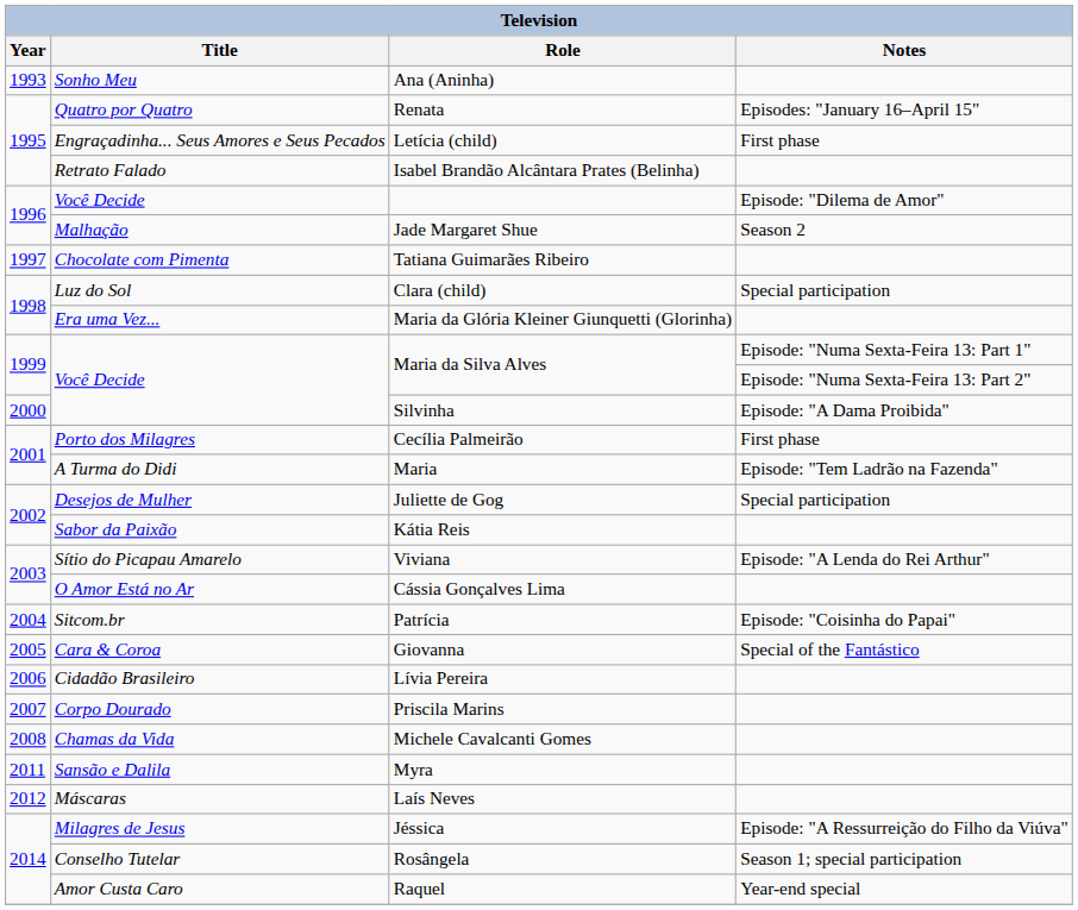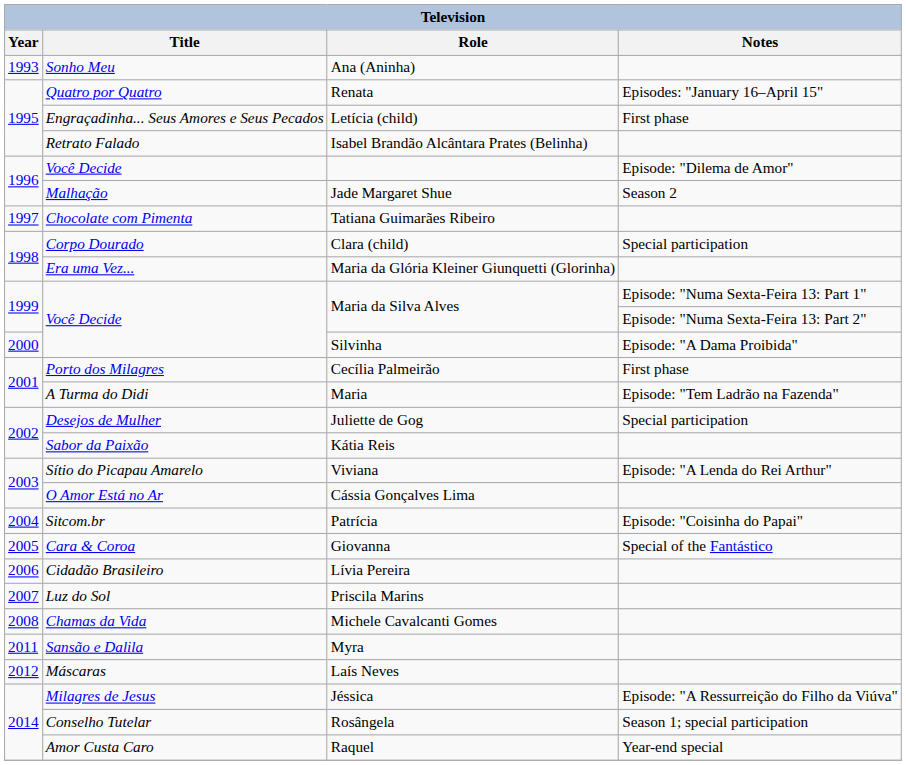 <table class="wikitable" style="font-size: 90%;">
 <tr>
 <th colspan="4" style="background: LightSteelBlue;">Television</th>
 </tr>
 <tr>
 <th>Year</th>
 <th>Title</th>
 <th>Role</th>
 <th>Notes</th>
 </tr>
 <tr>
 <td><a href='#'>1993</a></td>
 <td><em><a href='#'>Sonho Meu</a></em></td>
 <td>Ana (Aninha)</td>
 <td></td>
 </tr>
 <tr>
 <td rowspan="3"><a href='#'>1995</a></td>
 <td><em><a href='#'>Quatro por Quatro</a></em></td>
 <td>Renata</td>
 <td>Episodes: "January 16–April 15"</td>
 </tr>
 <tr>
 <td><em>Engraçadinha... Seus Amores e Seus Pecados</em></td>
 <td>Letícia (child)</td>
 <td>First phase</td>
 </tr>
 <tr>
 <td><em>Retrato Falado</em></td>
 <td>Isabel Brandão Alcântara Prates (Belinha)</td>
 <td></td>
 </tr>
 <tr>
 <td rowspan="2"><a href='#'>1996</a></td>
 <td><em><a href='#'>Você Decide</a></em></td>
 <td></td>
 <td>Episode: "Dilema de Amor"</td>
 </tr>
 <tr>
 <td><em><a href='#'>Malhação</a></em></td>
 <td>Jade Margaret Shue</td>
 <td>Season 2</td>
 </tr>
 <tr>
 <td><a href='#'>1997</a></td>
 <td><em><a href='#'>Chocolate com Pimenta</a></em></td>
 <td>Tatiana Guimarães Ribeiro</td>
 <td></td>
 </tr>
 <tr>
 <td rowspan="2"><a href='#'>1998</a></td>
-<td><em>Luz do Sol</em></td>
+<td><em><a href='#'>Corpo Dourado</a></em></td>
 <td>Clara (child)</td>
 <td>Special participation</td>
 </tr>
 <tr>
 <td><em><a href='#'>Era uma Vez...</a></em></td>
 <td>Maria da Glória Kleiner Giunquetti (Glorinha)</td>
 <td></td>
 </tr>
 <tr>
 <td rowspan="2"><a href='#'>1999</a></td>
 <td rowspan="3"><em><a href='#'>Você Decide</a></em></td>
 <td rowspan="2">Maria da Silva Alves</td>
 <td>Episode: "Numa Sexta-Feira 13: Part 1"</td>
 </tr>
 <tr>
 <td>Episode: "Numa Sexta-Feira 13: Part 2"</td>
 </tr>
 <tr>
 <td><a href='#'>2000</a></td>
 <td>Silvinha</td>
 <td>Episode: "A Dama Proibida"</td>
 </tr>
 <tr>
 <td rowspan="2"><a href='#'>2001</a></td>
 <td><em><a href='#'>Porto dos Milagres</a></em></td>
 <td>Cecília Palmeirão</td>
 <td>First phase</td>
 </tr>
 <tr>
 <td><em>A Turma do Didi</em></td>
 <td>Maria</td>
 <td>Episode: "Tem Ladrão na Fazenda"</td>
 </tr>
 <tr>
 <td rowspan="2"><a href='#'>2002</a></td>
 <td><em><a href='#'>Desejos de Mulher</a></em></td>
 <td>Juliette de Gog</td>
 <td>Special participation</td>
 </tr>
 <tr>
 <td><em><a href='#'>Sabor da Paixão</a></em></td>
 <td>Kátia Reis</td>
 <td></td>
 </tr>
 <tr>
 <td rowspan="2"><a href='#'>2003</a></td>
 <td><em>Sítio do Picapau Amarelo</em></td>
 <td>Viviana</td>
 <td>Episode: "A Lenda do Rei Arthur"</td>
 </tr>
 <tr>
 <td><em><a href='#'>O Amor Está no Ar</a></em></td>
 <td>Cássia Gonçalves Lima</td>
 <td></td>
 </tr>
 <tr>
 <td><a href='#'>2004</a></td>
 <td><em>Sitcom.br</em></td>
 <td>Patrícia</td>
 <td>Episode: "Coisinha do Papai"</td>
 </tr>
 <tr>
 <td><a href='#'>2005</a></td>
 <td><em><a href='#'>Cara & Coroa</a></em></td>
 <td>Giovanna</td>
 <td>Special of the <a href='#'>Fantástico</a></td>
 </tr>
 <tr>
 <td><a href='#'>2006</a></td>
 <td><em>Cidadão Brasileiro</em></td>
 <td>Lívia Pereira</td>
 <td></td>
 </tr>
 <tr>
 <td><a href='#'>2007</a></td>
-<td><em><a href='#'>Corpo Dourado</a></em></td>
+<td><em>Luz do Sol</em></td>
 <td>Priscila Marins</td>
 <td></td>
 </tr>
 <tr>
 <td><a href='#'>2008</a></td>
 <td><em><a href='#'>Chamas da Vida</a></em></td>
 <td>Michele Cavalcanti Gomes</td>
 <td></td>
 </tr>
 <tr>
 <td><a href='#'>2011</a></td>
 <td><em><a href='#'>Sansão e Dalila</a></em></td>
 <td>Myra</td>
 <td></td>
 </tr>
 <tr>
 <td><a href='#'>2012</a></td>
 <td><em>Máscaras</em></td>
 <td>Laís Neves</td>
 <td></td>
 </tr>
 <tr>
 <td rowspan="3"><a href='#'>2014</a></td>
 <td><em><a href='#'>Milagres de Jesus</a></em></td>
 <td>Jéssica</td>
 <td>Episode: "A Ressurreição do Filho da Viúva"</td>
 </tr>
 <tr>
 <td><em>Conselho Tutelar</em></td>
 <td>Rosângela</td>
 <td>Season 1; special participation</td>
 </tr>
 <tr>
 <td><em>Amor Custa Caro</em></td>
 <td>Raquel</td>
 <td>Year-end special</td>
 </tr>
 <tr>
 </tr>
 </table>
